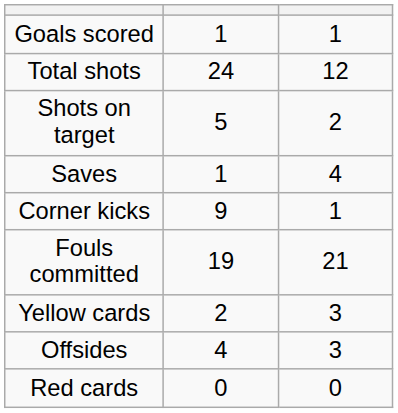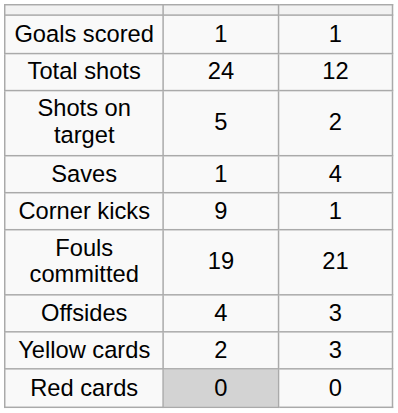 <table class="wikitable plainrowheaders" style="text-align: center">
 <tr>
 <th scope="col" style="width:100px;"></th>
 <th scope="col" style="width:70px;"></th>
 <th scope="col" style="width:70px;"></th>
 </tr>
 <tr>
 <td scope=row>Goals scored</td>
 <td>1</td>
 <td>1</td>
 </tr>
 <tr>
 <td scope=row>Total shots</td>
 <td>24</td>
 <td>12</td>
 </tr>
 <tr>
 <td scope=row>Shots on target</td>
 <td>5</td>
 <td>2</td>
 </tr>
 <tr>
 <td scope=row>Saves</td>
 <td>1</td>
 <td>4</td>
 </tr>
 <tr>
 <td scope=row>Corner kicks</td>
 <td>9</td>
 <td>1</td>
 </tr>
 <tr>
 <td scope=row>Fouls committed</td>
 <td>19</td>
 <td>21</td>
 </tr>
 <tr>
+<td scope=row>Offsides</td>
+<td>4</td>
+<td>3</td>
+</tr>
+<tr>
 <td scope=row>Yellow cards</td>
 <td>2</td>
 <td>3</td>
 </tr>
 <tr>
-<td scope=row>Offsides</td>
-<td>4</td>
-<td>3</td>
-</tr>
-<tr>
 <td scope=row>Red cards</td>
-<td>0</td>
+<td style="background: lightgrey;">0</td>
 <td>0</td>
 </tr>
 </table>
